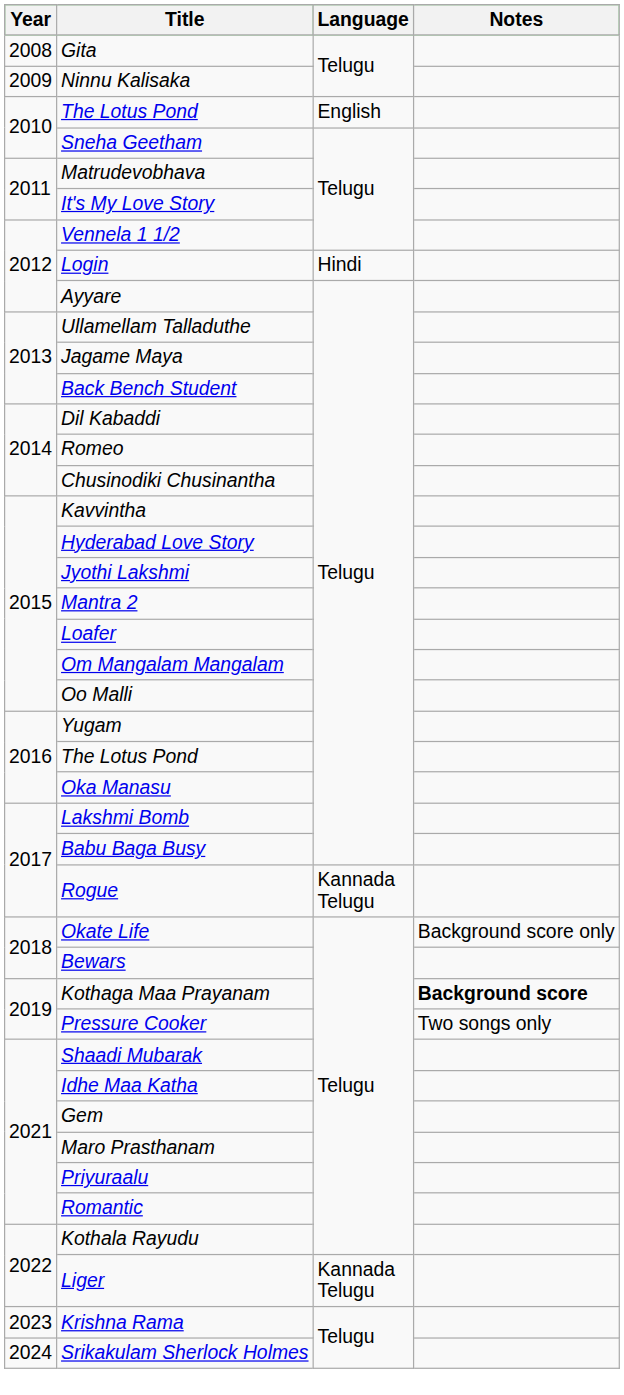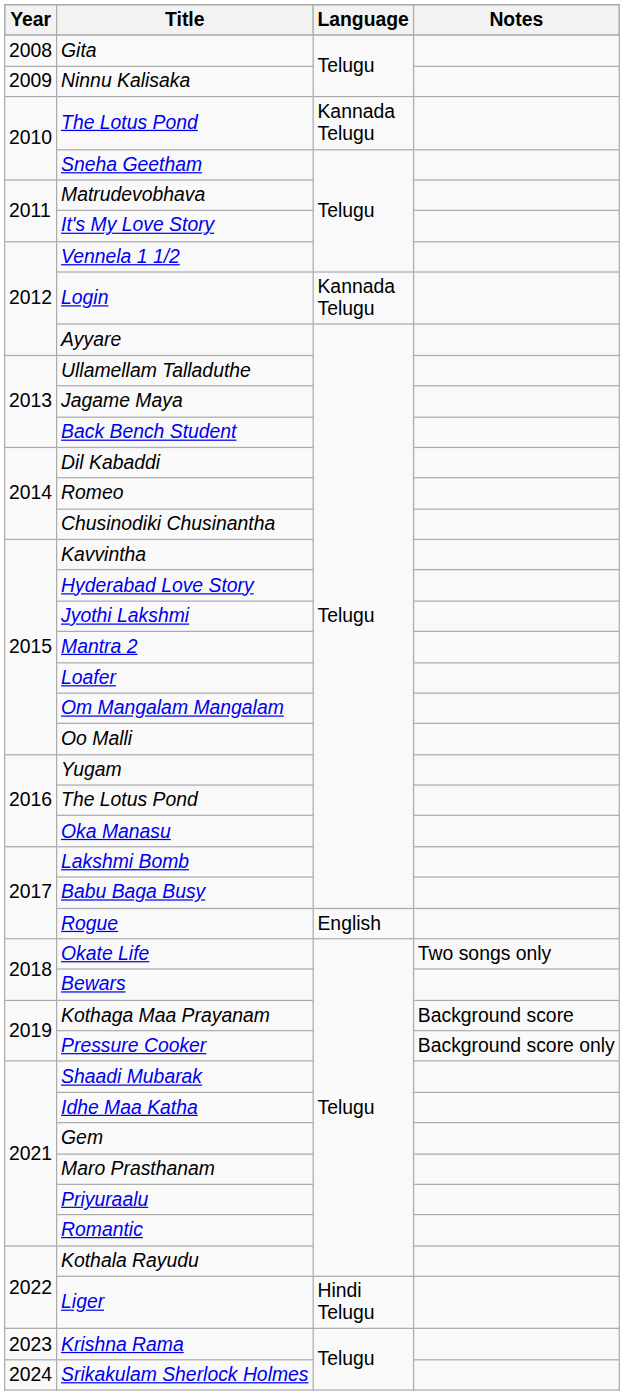 <table class="wikitable sortable">
 <tr style="background:green; text-align:center;">
 <th>Year</th>
 <th>Title</th>
 <th>Language</th>
 <th>Notes</th>
 </tr>
 <tr>
 <td>2008</td>
 <td><em>Gita</em></td>
 <td rowspan="2">Telugu</td>
 <td></td>
 </tr>
 <tr>
 <td>2009</td>
 <td><em>Ninnu Kalisaka</em></td>
 <td></td>
 </tr>
 <tr>
 <td rowspan="2">2010</td>
 <td><em><a href='#'>The Lotus Pond</a></em></td>
-<td>English</td>
+<td>Kannada<br>Telugu</td>
 <td></td>
 </tr>
 <tr>
 <td><em><a href='#'>Sneha Geetham</a></em></td>
 <td rowspan="4">Telugu</td>
 <td></td>
 </tr>
 <tr>
 <td rowspan="2">2011</td>
 <td><em>Matrudevobhava</em></td>
 <td></td>
 </tr>
 <tr>
 <td><em><a href='#'>It's My Love Story</a></em></td>
 <td></td>
 </tr>
 <tr>
 <td rowspan="3">2012</td>
 <td><em><a href='#'>Vennela 1 1/2</a></em></td>
 <td></td>
 </tr>
 <tr>
 <td><em><a href='#'>Login</a></em></td>
-<td>Hindi</td>
+<td>Kannada<br>Telugu</td>
 <td></td>
 </tr>
 <tr>
 <td><em>Ayyare</em></td>
 <td rowspan="19">Telugu</td>
 <td></td>
 </tr>
 <tr>
 <td rowspan="3">2013</td>
 <td><em>Ullamellam Talladuthe</em></td>
 <td></td>
 </tr>
 <tr>
 <td><em>Jagame Maya</em></td>
 <td></td>
 </tr>
 <tr>
 <td><em><a href='#'>Back Bench Student</a></em></td>
 <td></td>
 </tr>
 <tr>
 <td rowspan="3">2014</td>
 <td><em>Dil Kabaddi</em></td>
 <td></td>
 </tr>
 <tr>
 <td><em>Romeo</em></td>
 <td></td>
 </tr>
 <tr>
 <td><em>Chusinodiki Chusinantha</em></td>
 <td></td>
 </tr>
 <tr>
 <td rowspan="7">2015</td>
 <td><em>Kavvintha</em></td>
 <td></td>
 </tr>
 <tr>
 <td><em><a href='#'>Hyderabad Love Story</a></em></td>
 <td></td>
 </tr>
 <tr>
 <td><a href='#'><em>Jyothi Lakshmi</em></a></td>
 <td></td>
 </tr>
 <tr>
 <td><em><a href='#'>Mantra 2</a></em></td>
 <td></td>
 </tr>
 <tr>
 <td><em><a href='#'>Loafer</a></em></td>
 <td></td>
 </tr>
 <tr>
 <td><em><a href='#'>Om Mangalam Mangalam</a></em></td>
 <td></td>
 </tr>
 <tr>
 <td><em>Oo Malli</em></td>
 <td></td>
 </tr>
 <tr>
 <td rowspan="3">2016</td>
 <td><em>Yugam</em></td>
 <td></td>
 </tr>
 <tr>
 <td><em>The Lotus Pond</em></td>
 <td></td>
 </tr>
 <tr>
 <td><em><a href='#'>Oka Manasu</a></em></td>
 <td></td>
 </tr>
 <tr>
 <td rowspan="3">2017</td>
 <td><em><a href='#'>Lakshmi Bomb</a></em></td>
 <td></td>
 </tr>
 <tr>
 <td><em><a href='#'>Babu Baga Busy</a></em></td>
 <td></td>
 </tr>
 <tr>
 <td><em><a href='#'>Rogue</a></em></td>
-<td>Kannada<br>Telugu</td>
+<td>English</td>
 <td></td>
 </tr>
 <tr>
 <td rowspan="2">2018</td>
 <td><em><a href='#'>Okate Life</a></em></td>
 <td rowspan="11">Telugu</td>
-<td>Background score only</td>
+<td>Two songs only</td>
 </tr>
 <tr>
 <td><em><a href='#'>Bewars</a></em></td>
 <td></td>
 </tr>
 <tr>
 <td rowspan="2">2019</td>
 <td><em>Kothaga Maa Prayanam</em></td>
-<td><strong>Background score</strong></td>
+<td>Background score</td>
 </tr>
 <tr>
 <td><em><a href='#'>Pressure Cooker</a></em></td>
-<td>Two songs only</td>
+<td>Background score only</td>
 </tr>
 <tr>
 <td rowspan="6">2021</td>
 <td><em><a href='#'>Shaadi Mubarak</a></em></td>
 <td></td>
 </tr>
 <tr>
 <td><em><a href='#'>Idhe Maa Katha</a></em></td>
 <td></td>
 </tr>
 <tr>
 <td><em>Gem</em></td>
 <td></td>
 </tr>
 <tr>
 <td><em>Maro Prasthanam</em></td>
 <td></td>
 </tr>
 <tr>
 <td><em><a href='#'>Priyuraalu</a></em></td>
 <td></td>
 </tr>
 <tr>
 <td><a href='#'><em>Romantic</em></a></td>
 <td></td>
 </tr>
 <tr>
 <td rowspan="2">2022</td>
 <td><em>Kothala Rayudu</em></td>
 <td></td>
 </tr>
 <tr>
 <td><a href='#'><em>Liger</em></a></td>
-<td>Kannada<br>Telugu</td>
+<td>Hindi<br>Telugu</td>
 <td></td>
 </tr>
 <tr>
 <td>2023</td>
 <td><em><a href='#'>Krishna Rama</a></em></td>
 <td rowspan="2">Telugu</td>
 <td></td>
 </tr>
 <tr>
 <td>2024</td>
 <td><em><a href='#'>Srikakulam Sherlock Holmes</a></em></td>
 <td></td>
 </tr>
 </table>
